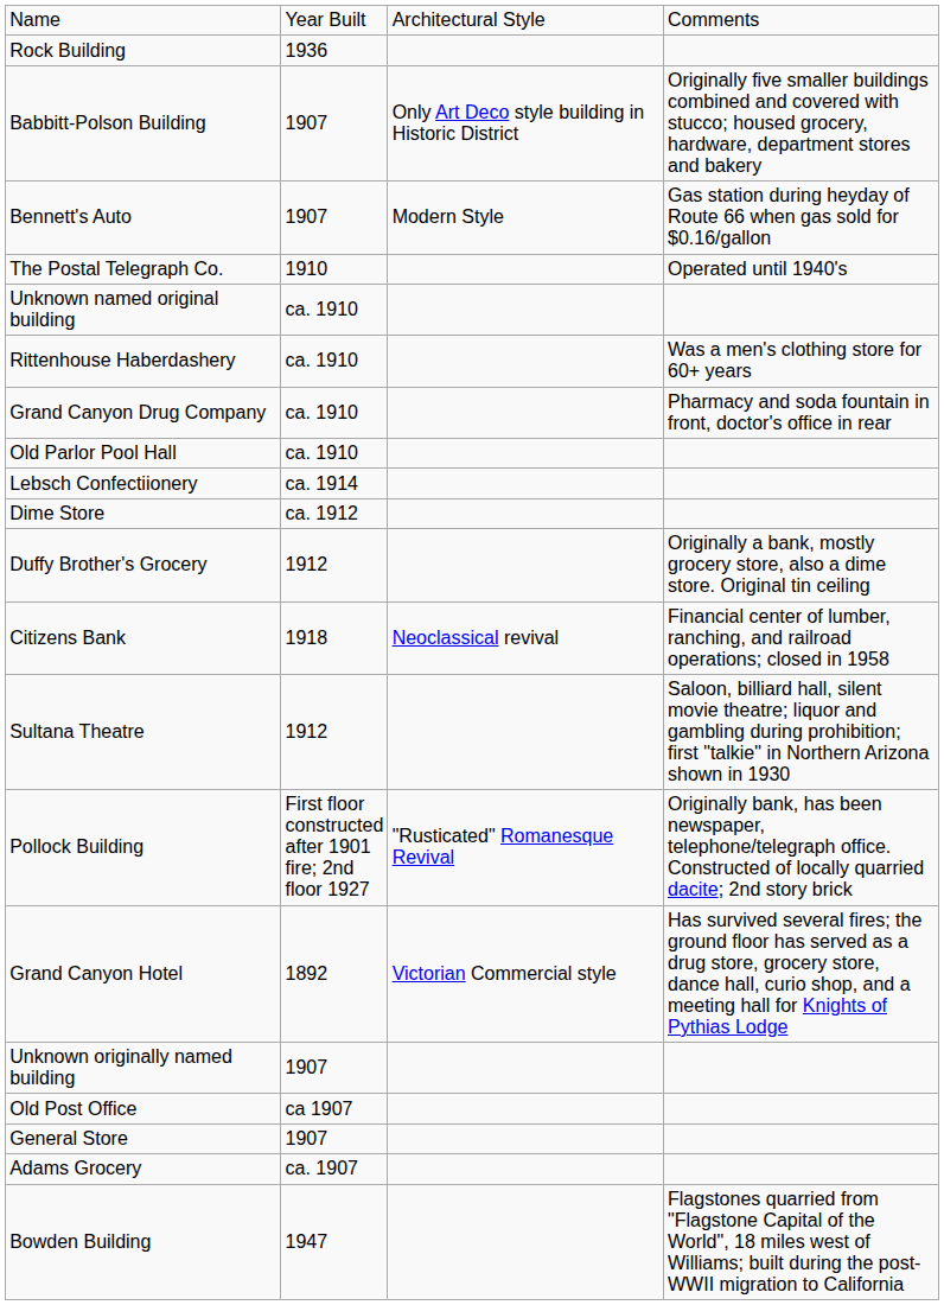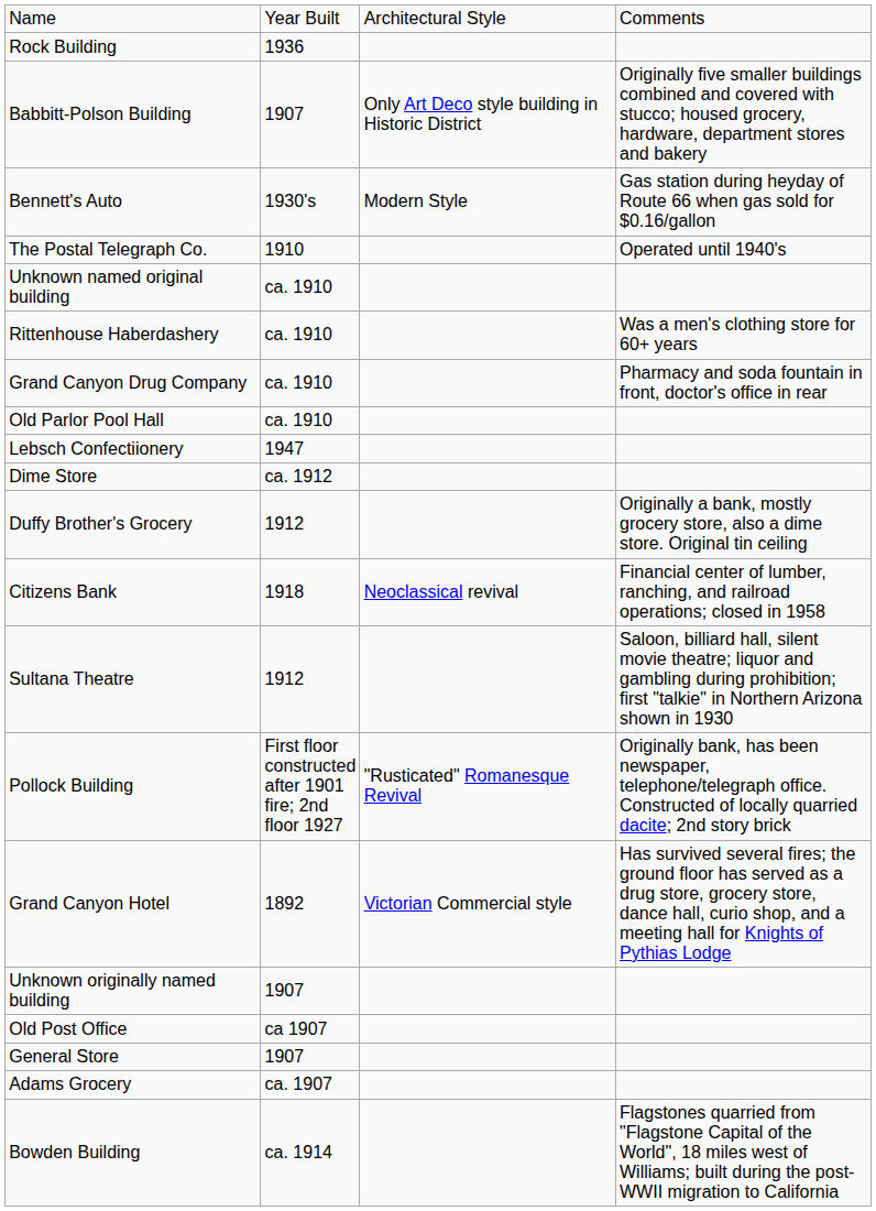 <table class="wikitable">
 <tr>
 <td Header1="col" width="225">Name</td>
 <td Header2="col" width="25">Year Built</td>
 <td Header3="col" width="225">Architectural Style</td>
 <td Header4="col" width="225">Comments</td>
 </tr>
 <tr>
 <td>Rock Building<br></td>
 <td>1936</td>
 <td></td>
 <td></td>
 </tr>
 <tr>
 <td>Babbitt-Polson Building<br></td>
 <td>1907</td>
 <td>Only <a href='#'>Art Deco</a> style building in Historic District</td>
 <td>Originally five smaller buildings combined and covered with stucco; housed grocery, hardware, department stores and bakery</td>
 </tr>
 <tr>
 <td>Bennett's Auto<br></td>
-<td>1907</td>
+<td>1930's</td>
 <td>Modern Style</td>
 <td>Gas station during heyday of Route 66 when gas sold for $0.16/gallon</td>
 </tr>
 <tr>
 <td>The Postal Telegraph Co.<br></td>
 <td>1910</td>
 <td></td>
 <td>Operated until 1940's</td>
 </tr>
 <tr>
 <td>Unknown named original building<br></td>
 <td>ca. 1910</td>
 <td></td>
 <td></td>
 </tr>
 <tr>
 <td>Rittenhouse Haberdashery<br></td>
 <td>ca. 1910</td>
 <td></td>
 <td>Was a men's clothing store for 60+ years</td>
 </tr>
 <tr>
 <td>Grand Canyon Drug Company<br></td>
 <td>ca. 1910</td>
 <td></td>
 <td>Pharmacy and soda fountain in front, doctor's office in rear</td>
 </tr>
 <tr>
 <td>Old Parlor Pool Hall<br></td>
 <td>ca. 1910</td>
 <td></td>
 <td></td>
 </tr>
 <tr>
 <td>Lebsch Confectiionery<br></td>
-<td>ca. 1914</td>
+<td>1947</td>
 <td></td>
 <td></td>
 </tr>
 <tr>
 <td>Dime Store<br></td>
 <td>ca. 1912</td>
 <td></td>
 <td></td>
 </tr>
 <tr>
 <td>Duffy Brother's Grocery<br></td>
 <td>1912</td>
 <td></td>
 <td>Originally a bank, mostly grocery store, also a dime store. Original tin ceiling</td>
 </tr>
 <tr>
 <td>Citizens Bank<br></td>
 <td>1918</td>
 <td><a href='#'>Neoclassical</a> revival</td>
 <td>Financial center of lumber, ranching, and railroad operations; closed in 1958</td>
 </tr>
 <tr>
 <td>Sultana Theatre<br></td>
 <td>1912</td>
 <td></td>
 <td>Saloon, billiard hall, silent movie theatre; liquor and gambling during prohibition; first "talkie" in Northern Arizona shown in 1930</td>
 </tr>
 <tr>
 <td>Pollock Building<br></td>
 <td>First floor constructed after 1901 fire; 2nd floor 1927</td>
 <td>"Rusticated" <a href='#'>Romanesque Revival</a></td>
 <td>Originally bank, has been newspaper, telephone/telegraph office. Constructed of locally quarried <a href='#'>dacite</a>; 2nd story brick</td>
 </tr>
 <tr>
 <td>Grand Canyon Hotel<br></td>
 <td>1892</td>
 <td><a href='#'>Victorian</a> Commercial style</td>
 <td>Has survived several fires; the ground floor has served as a drug store, grocery store, dance hall, curio shop, and a meeting hall for <a href='#'>Knights of Pythias Lodge</a></td>
 </tr>
 <tr>
 <td>Unknown originally named building<br></td>
 <td>1907</td>
 <td></td>
 <td></td>
 </tr>
 <tr>
 <td>Old Post Office<br></td>
 <td>ca 1907</td>
 <td></td>
 <td></td>
 </tr>
 <tr>
 <td>General Store<br></td>
 <td>1907</td>
 <td></td>
 <td></td>
 </tr>
 <tr>
 <td>Adams Grocery<br></td>
 <td>ca. 1907</td>
 <td></td>
 <td></td>
 </tr>
 <tr>
 <td>Bowden Building<br></td>
-<td>1947</td>
+<td>ca. 1914</td>
 <td></td>
 <td>Flagstones quarried from "Flagstone Capital of the World", 18 miles west of Williams; built during the post-WWII migration to California</td>
 </tr>
 </table>
